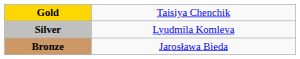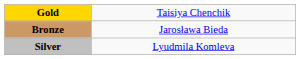 <table class="wikitable" style="text-align:center; " width="35%">
 <tr>
 <td bgcolor="gold"><strong>Gold</strong></td>
 <td><a href='#'>Taisiya Chenchik</a><br>  <small><em></em></small></td>
 </tr>
 <tr>
+<td bgcolor="CC9966"><strong>Bronze</strong></td>
+<td><a href='#'>Jarosława Bieda</a><br>  <small><em></em></small></td>
+</tr>
+<tr>
 <td bgcolor="silver"><strong>Silver</strong></td>
 <td><a href='#'>Lyudmila Komleva</a><br>  <small><em></em></small></td>
 </tr>
-<tr>
-<td bgcolor="CC9966"><strong>Bronze</strong></td>
-<td><a href='#'>Jarosława Bieda</a><br>  <small><em></em></small></td>
-</tr>
 </table>
